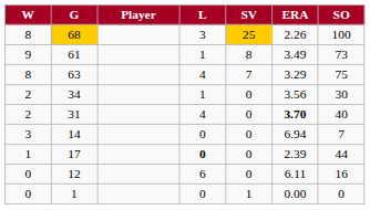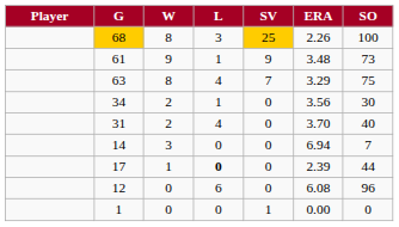 <table class="wikitable sortable">
 <tr>
+<th style="background:#A50024;color:white;" width="16%">Player</th>
+<th style="background:#A50024;color:white;" width="9%">G</th>
 <th style="background:#A50024;color:white;" width="9%">W</th>
-<th style="background:#A50024;color:white;" width="9%">G</th>
-<th style="background:#A50024;color:white;" width="16%">Player</th>
 <th style="background:#A50024;color:white;" width="9%">L</th>
 <th style="background:#A50024;color:white;" width="9%">SV</th>
 <th style="background:#A50024;color:white;" width="9%">ERA</th>
 <th style="background:#A50024;color:white;" width="9%">SO</th>
 </tr>
 <tr align="center">
+<td></td>
+<td style="background:#fc0;">68</td>
 <td>8</td>
-<td style="background:#fc0;">68</td>
-<td></td>
 <td>3</td>
 <td style="background:#fc0;">25</td>
 <td>2.26</td>
 <td>100</td>
 </tr>
 <tr align="center">
+<td></td>
+<td>61</td>
 <td>9</td>
-<td>61</td>
-<td></td>
 <td>1</td>
-<td>8</td>
-<td>3.49</td>
+<td>9</td>
+<td>3.48</td>
 <td>73</td>
 </tr>
 <tr align="center">
+<td></td>
+<td>63</td>
 <td>8</td>
-<td>63</td>
-<td></td>
 <td>4</td>
 <td>7</td>
 <td>3.29</td>
 <td>75</td>
 </tr>
 <tr align="center">
+<td></td>
+<td>34</td>
 <td>2</td>
-<td>34</td>
-<td></td>
 <td>1</td>
 <td>0</td>
 <td>3.56</td>
 <td>30</td>
 </tr>
 <tr align="center">
+<td></td>
+<td>31</td>
 <td>2</td>
-<td>31</td>
-<td></td>
 <td>4</td>
 <td>0</td>
-<td><strong>3.70</strong></td>
+<td>3.70</td>
 <td>40</td>
 </tr>
 <tr align="center">
+<td></td>
+<td>14</td>
 <td>3</td>
-<td>14</td>
-<td></td>
 <td>0</td>
 <td>0</td>
 <td>6.94</td>
 <td>7</td>
 </tr>
 <tr align="center">
+<td></td>
+<td>17</td>
 <td>1</td>
-<td>17</td>
-<td></td>
 <td><strong>0</strong></td>
 <td>0</td>
 <td>2.39</td>
 <td>44</td>
 </tr>
 <tr align="center">
+<td></td>
+<td>12</td>
 <td>0</td>
-<td>12</td>
-<td></td>
 <td>6</td>
 <td>0</td>
-<td>6.11</td>
-<td>16</td>
+<td>6.08</td>
+<td>96</td>
 </tr>
 <tr align="center">
+<td></td>
+<td>1</td>
 <td>0</td>
-<td>1</td>
-<td></td>
 <td>0</td>
 <td>1</td>
 <td>0.00</td>
 <td>0</td>
 </tr>
 </table>
